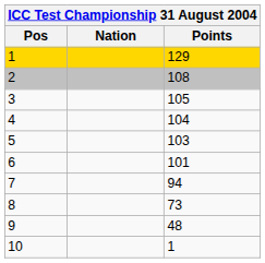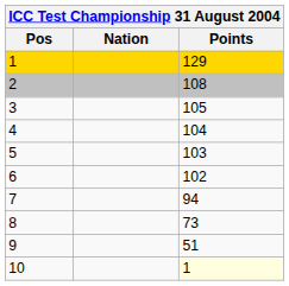 <table class="wikitable">
 <tr>
 <th colspan="3"><a href='#'>ICC Test Championship</a> 31 August 2004 </th>
 </tr>
 <tr>
 <th>Pos</th>
 <th>Nation</th>
 <th>Points</th>
 </tr>
 <tr style="background:gold;">
 <td>1</td>
 <td style="text-align:left;"></td>
 <td>129</td>
 </tr>
 <tr style="background:silver;">
 <td>2</td>
 <td style="text-align:left;"></td>
 <td>108</td>
 </tr>
 <tr>
 <td>3</td>
 <td align="left"></td>
 <td>105</td>
 </tr>
 <tr>
 <td>4</td>
 <td align="left"></td>
 <td>104</td>
 </tr>
 <tr>
 <td>5</td>
 <td align="left"></td>
 <td>103</td>
 </tr>
 <tr>
 <td>6</td>
 <td align="left"></td>
-<td>101</td>
+<td>102</td>
 </tr>
 <tr>
 <td>7</td>
 <td align="left"></td>
 <td>94</td>
 </tr>
 <tr>
 <td>8</td>
 <td align="left"></td>
 <td>73</td>
 </tr>
 <tr>
 <td>9</td>
 <td align="left"></td>
-<td>48</td>
+<td>51</td>
 </tr>
 <tr>
 <td>10</td>
 <td align="left"></td>
-<td>1</td>
+<td style="background: lightyellow;">1</td>
 </tr>
 </table>
